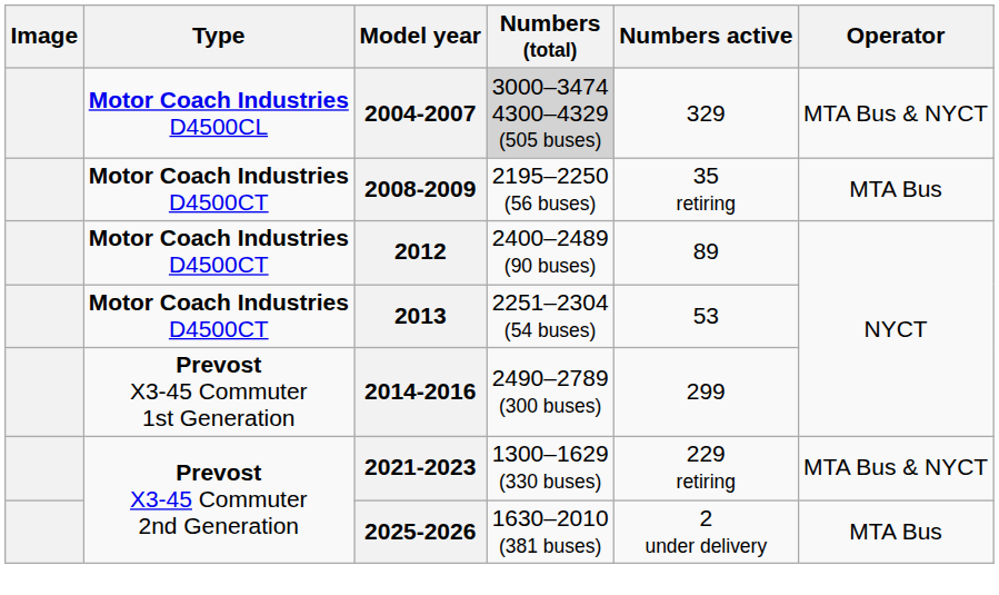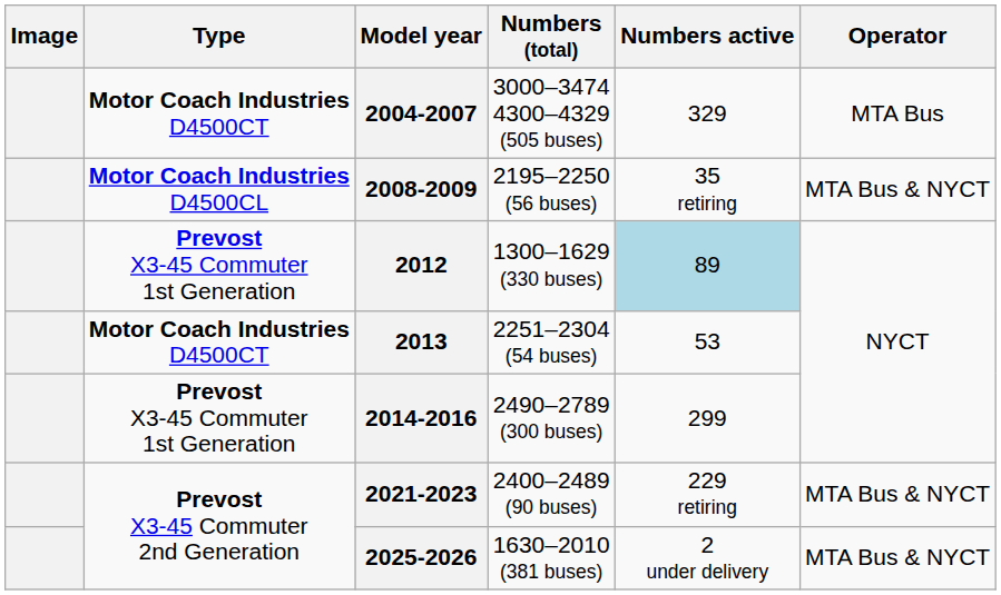 <table class="wikitable" style="text-align:center;">
 <tr>
 <th>Image</th>
 <th>Type</th>
 <th>Model year</th>
 <th>Numbers<br><small>(total)</small></th>
 <th>Numbers active</th>
 <th>Operator</th>
 </tr>
 <tr>
 <th></th>
+<td><strong>Motor Coach Industries</strong><br><a href='#'>D4500CT</a></td>
+<th>2004-2007</th>
+<td>3000–3474<br>4300–4329<br><small>(505 buses)</small></td>
+<td>329</td>
+<td>MTA Bus</td>
+</tr>
+<tr>
+<th></th>
 <td><strong><a href='#'>Motor Coach Industries</a></strong><br><a href='#'>D4500CL</a></td>
-<th>2004-2007</th>
-<td style="background: lightgrey;">3000–3474<br>4300–4329<br><small>(505 buses)</small></td>
-<td>329</td>
+<th>2008-2009</th>
+<td>2195–2250<br><small>(56 buses)</small></td>
+<td>35<br><small>retiring</small></td>
 <td>MTA Bus & NYCT</td>
 </tr>
 <tr>
 <th></th>
-<td><strong>Motor Coach Industries</strong><br><a href='#'>D4500CT</a></td>
-<th>2008-2009</th>
-<td>2195–2250<br><small>(56 buses)</small></td>
-<td>35<br><small>retiring</small></td>
-<td>MTA Bus</td>
-</tr>
-<tr>
-<th></th>
-<td><strong>Motor Coach Industries</strong><br><a href='#'>D4500CT</a></td>
+<td><strong><a href='#'>Prevost</a></strong><br><a href='#'>X3-45 Commuter</a><br>1st Generation</td>
 <th>2012</th>
-<td>2400–2489<br><small>(90 buses)</small></td>
-<td>89</td>
+<td>1300–1629<br><small>(330 buses)</small></td>
+<td style="background: lightblue;">89</td>
 <td rowspan=3>NYCT</td>
 </tr>
 <tr>
 <th></th>
 <td><strong>Motor Coach Industries</strong><br><a href='#'>D4500CT</a></td>
 <th>2013</th>
 <td>2251–2304<br><small>(54 buses)</small></td>
 <td>53</td>
 </tr>
 <tr>
 <th></th>
 <td><strong>Prevost</strong><br>X3-45 Commuter<br>1st Generation</td>
 <th>2014-2016</th>
 <td>2490–2789<br><small>(300 buses)</small></td>
 <td>299</td>
 </tr>
 <tr>
 <th></th>
 <td rowspan="2"><strong>Prevost</strong><br><a href='#'>X3-45</a> Commuter<br>2nd Generation</td>
 <th>2021-2023</th>
-<td>1300–1629<br><small>(330 buses)</small></td>
+<td>2400–2489<br><small>(90 buses)</small></td>
 <td>229<br><small>retiring</small></td>
 <td>MTA Bus & NYCT</td>
 </tr>
 <tr>
 <th></th>
 <th>2025-2026</th>
 <td>1630–2010<br><small>(381 buses)</small></td>
 <td>2<br><small>under delivery</small></td>
-<td>MTA Bus</td>
+<td>MTA Bus & NYCT</td>
 </tr>
 </table>
